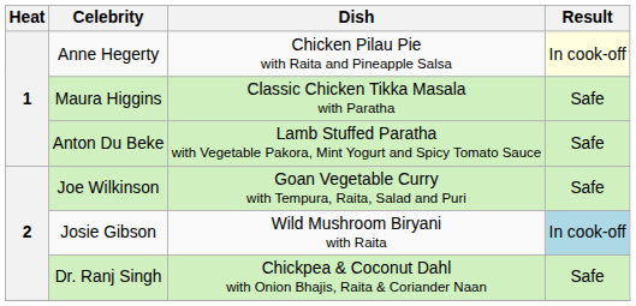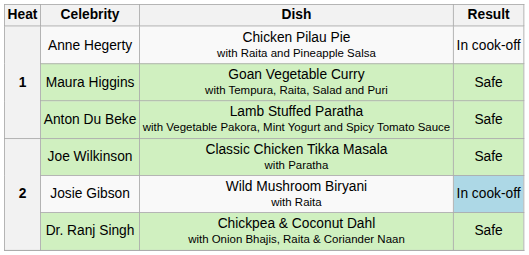 <table class="wikitable" style="text-align:center;">
 <tr>
 <th>Heat</th>
 <th>Celebrity</th>
 <th>Dish</th>
 <th>Result</th>
 </tr>
 <tr>
 <th rowspan="3">1</th>
 <td>Anne Hegerty</td>
 <td>Chicken Pilau Pie<br><small>with Raita and Pineapple Salsa</small></td>
-<td style="background: lightyellow;">In cook-off</td>
+<td>In cook-off</td>
 </tr>
 <tr>
 <td style="background:#d0f0c0;">Maura Higgins</td>
-<td style="background:#d0f0c0;">Classic Chicken Tikka Masala<br><small>with Paratha</small></td>
+<td style="background:#d0f0c0;">Goan Vegetable Curry<br><small>with Tempura, Raita, Salad and Puri</small></td>
 <td style="background:#d0f0c0;">Safe</td>
 </tr>
 <tr>
 <td style="background:#d0f0c0;">Anton Du Beke</td>
 <td style="background:#d0f0c0;">Lamb Stuffed Paratha<br><small>with Vegetable Pakora, Mint Yogurt and Spicy Tomato Sauce</small></td>
 <td style="background:#d0f0c0;">Safe</td>
 </tr>
 <tr>
 <th rowspan="3">2</th>
 <td style="background:#d0f0c0;">Joe Wilkinson</td>
-<td style="background:#d0f0c0;">Goan Vegetable Curry<br><small>with Tempura, Raita, Salad and Puri</small></td>
+<td style="background:#d0f0c0;">Classic Chicken Tikka Masala<br><small>with Paratha</small></td>
 <td style="background:#d0f0c0;">Safe</td>
 </tr>
 <tr>
 <td>Josie Gibson</td>
 <td>Wild Mushroom Biryani<br><small>with Raita</small></td>
 <td style="background: lightblue;">In cook-off</td>
 </tr>
 <tr>
 <td style="background:#d0f0c0;">Dr. Ranj Singh</td>
 <td style="background:#d0f0c0;">Chickpea & Coconut Dahl<br><small>with Onion Bhajis, Raita & Coriander Naan</small></td>
 <td style="background:#d0f0c0;">Safe</td>
 </tr>
 <tr>
 </tr>
 </table>
